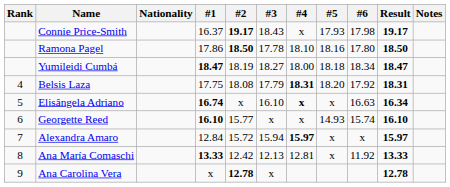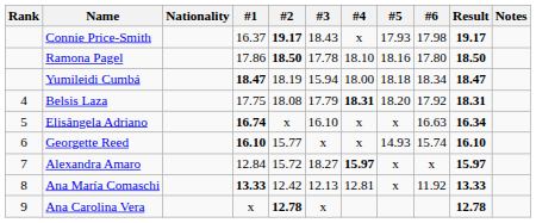 <table class="wikitable sortable" style="text-align:center">
 <tr>
 <th>Rank</th>
 <th>Name</th>
 <th>Nationality</th>
 <th>#1</th>
 <th>#2</th>
 <th>#3</th>
 <th>#4</th>
 <th>#5</th>
 <th>#6</th>
 <th>Result</th>
 <th>Notes</th>
 </tr>
 <tr>
 <td></td>
 <td align=left><a href='#'>Connie Price-Smith</a></td>
 <td align=left></td>
 <td>16.37</td>
 <td><strong>19.17</strong></td>
 <td>18.43</td>
 <td>x</td>
 <td>17.93</td>
 <td>17.98</td>
 <td><strong>19.17</strong></td>
 <td></td>
 </tr>
 <tr>
 <td></td>
 <td align=left><a href='#'>Ramona Pagel</a></td>
 <td align=left></td>
 <td>17.86</td>
 <td><strong>18.50</strong></td>
 <td>17.78</td>
 <td>18.10</td>
 <td>18.16</td>
 <td>17.80</td>
 <td><strong>18.50</strong></td>
 <td></td>
 </tr>
 <tr>
 <td></td>
 <td align=left><a href='#'>Yumileidi Cumbá</a></td>
 <td align=left></td>
 <td><strong>18.47</strong></td>
 <td>18.19</td>
-<td>18.27</td>
+<td>15.94</td>
 <td>18.00</td>
 <td>18.18</td>
 <td>18.34</td>
 <td><strong>18.47</strong></td>
 <td></td>
 </tr>
 <tr>
 <td>4</td>
 <td align=left><a href='#'>Belsis Laza</a></td>
 <td align=left></td>
 <td>17.75</td>
 <td>18.08</td>
 <td>17.79</td>
 <td><strong>18.31</strong></td>
 <td>18.20</td>
 <td>17.92</td>
 <td><strong>18.31</strong></td>
 <td></td>
 </tr>
 <tr>
 <td>5</td>
 <td align=left><a href='#'>Elisângela Adriano</a></td>
 <td align=left></td>
 <td><strong>16.74</strong></td>
 <td>x</td>
 <td>16.10</td>
-<td><strong>x</strong></td>
+<td>x</td>
 <td>x</td>
 <td>16.63</td>
 <td><strong>16.34</strong></td>
 <td></td>
 </tr>
 <tr>
 <td>6</td>
 <td align=left><a href='#'>Georgette Reed</a></td>
 <td align=left></td>
 <td><strong>16.10</strong></td>
 <td>15.77</td>
 <td>x</td>
 <td>x</td>
 <td>14.93</td>
 <td>15.74</td>
 <td><strong>16.10</strong></td>
 <td></td>
 </tr>
 <tr>
 <td>7</td>
 <td align=left><a href='#'>Alexandra Amaro</a></td>
 <td align=left></td>
 <td>12.84</td>
 <td>15.72</td>
-<td>15.94</td>
+<td>18.27</td>
 <td><strong>15.97</strong></td>
 <td>x</td>
 <td>x</td>
 <td><strong>15.97</strong></td>
 <td></td>
 </tr>
 <tr>
 <td>8</td>
 <td align=left><a href='#'>Ana María Comaschi</a></td>
 <td align=left></td>
 <td><strong>13.33</strong></td>
 <td>12.42</td>
 <td>12.13</td>
 <td>12.81</td>
 <td>x</td>
 <td>11.92</td>
 <td><strong>13.33</strong></td>
 <td></td>
 </tr>
 <tr>
 <td>9</td>
 <td align=left><a href='#'>Ana Carolina Vera</a></td>
 <td align=left></td>
 <td>x</td>
 <td><strong>12.78</strong></td>
 <td>x</td>
 <td></td>
 <td></td>
 <td></td>
 <td><strong>12.78</strong></td>
 <td></td>
 </tr>
 </table>
